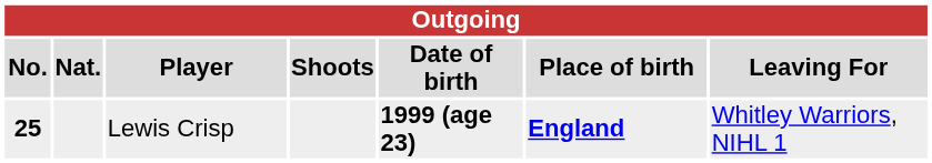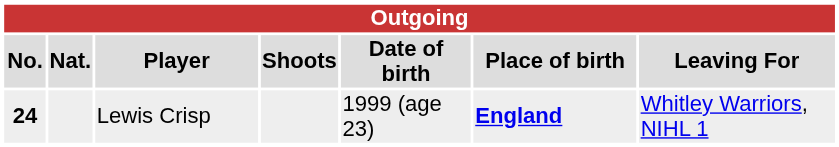 <table class="toccolours" style="width:97%; clear:both; margin:1.5em auto; text-align:center;">
 <tr>
 <th colspan="7" style="background:#c93434; color:#FFFFFF;” ">Outgoing</th>
 </tr>
 <tr style="background:#ddd;">
 <th width="5%">No.</th>
 <th width="5%">Nat.</th>
 <th>Player</th>
 <th width="7%">Shoots</th>
 <th width="16%">Date of birth</th>
 <th width="20%">Place of birth</th>
 <th width="24%">Leaving For</th>
 </tr>
 <tr style="background:#eee;">
-<td><strong>25</strong></td>
+<td><strong>24</strong></td>
 <td></td>
 <td align="left">Lewis Crisp</td>
 <td></td>
-<td align="left"><strong>1999 (age 23)</strong></td>
+<td align="left">1999 (age 23)</td>
 <td align="left"><strong><a href='#'>England</a></strong></td>
 <td align="left"><a href='#'>Whitley Warriors</a>, <a href='#'>NIHL 1</a></td>
 </tr>
 </table>
